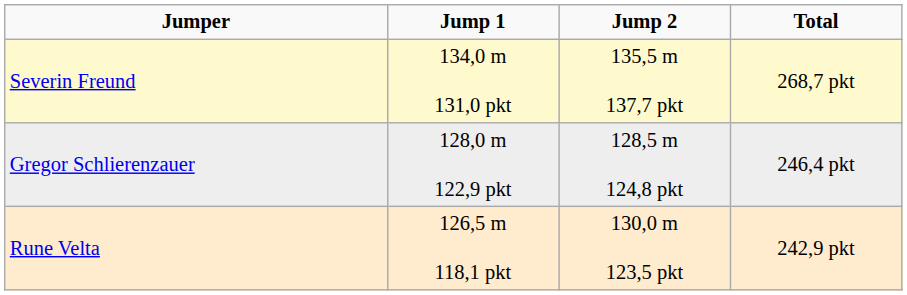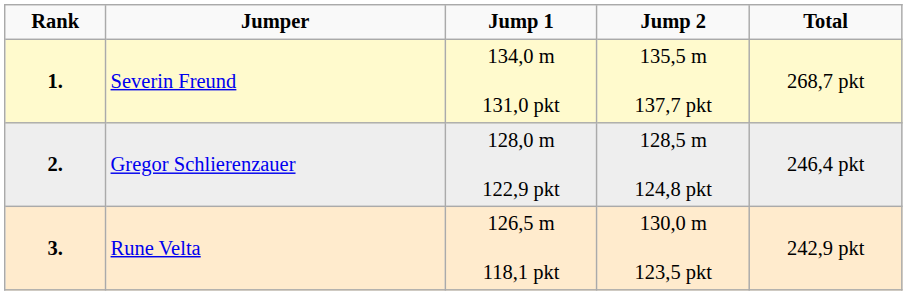 <table border="2" cellpadding="3" cellspacing="2" style="margin: 1em 1em 1em 0; background: #f9f9f9; border: 1px #aaa solid; border-collapse: collapse; font-size: 89%; text-align: center; width:100%">
 <tr>
+<th>Rank</th>
 <th>Jumper</th>
 <th>Jump 1</th>
 <th>Jump 2</th>
 <th>Total</th>
 </tr>
 <tr bgcolor="FFFACD">
+<td><strong>1.</strong></td>
 <td align="left"><a href='#'>Severin Freund</a></td>
 <td>134,0 m<br><br>131,0 pkt<br></td>
 <td>135,5 m<br><br>137,7 pkt<br></td>
 <td>268,7 pkt</td>
 </tr>
 <tr bgcolor="eeeeee">
+<td><strong>2.</strong></td>
 <td align="left"><a href='#'>Gregor Schlierenzauer</a></td>
 <td>128,0 m<br><br>122,9 pkt<br></td>
 <td>128,5 m<br><br>124,8 pkt<br></td>
 <td>246,4 pkt</td>
 </tr>
 <tr bgcolor="ffebcd">
+<td><strong>3.</strong></td>
 <td align="left"><a href='#'>Rune Velta</a></td>
 <td>126,5 m<br><br>118,1 pkt<br></td>
 <td>130,0 m<br><br>123,5 pkt<br></td>
 <td>242,9 pkt</td>
 </tr>
 </table>
